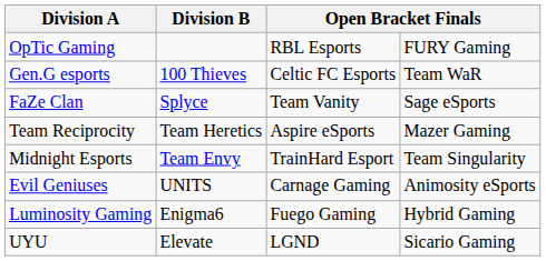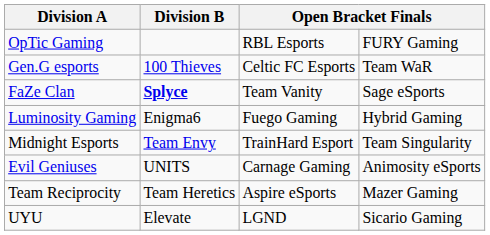 <table class="wikitable" style="text-align:left">
 <tr>
 <th>Division A</th>
 <th>Division B</th>
 <th colspan="2">Open Bracket Finals</th>
 </tr>
 <tr>
 <td><a href='#'>OpTic Gaming</a></td>
 <td></td>
 <td>RBL Esports</td>
 <td>FURY Gaming</td>
 </tr>
 <tr>
 <td><a href='#'>Gen.G esports</a></td>
 <td><a href='#'>100 Thieves</a></td>
 <td>Celtic FC Esports</td>
 <td>Team WaR</td>
 </tr>
 <tr>
 <td><a href='#'>FaZe Clan</a></td>
-<td><a href='#'>Splyce</a></td>
+<td><strong><a href='#'>Splyce</a></strong></td>
 <td>Team Vanity</td>
 <td>Sage eSports</td>
 </tr>
 <tr>
-<td>Team Reciprocity</td>
-<td>Team Heretics</td>
-<td>Aspire eSports</td>
-<td>Mazer Gaming</td>
+<td><a href='#'>Luminosity Gaming</a></td>
+<td>Enigma6</td>
+<td>Fuego Gaming</td>
+<td>Hybrid Gaming</td>
 </tr>
 <tr>
 <td>Midnight Esports</td>
 <td><a href='#'>Team Envy</a></td>
 <td>TrainHard Esport</td>
 <td>Team Singularity</td>
 </tr>
 <tr>
 <td><a href='#'>Evil Geniuses</a></td>
 <td>UNITS</td>
 <td>Carnage Gaming</td>
 <td>Animosity eSports</td>
 </tr>
 <tr>
-<td><a href='#'>Luminosity Gaming</a></td>
-<td>Enigma6</td>
-<td>Fuego Gaming</td>
-<td>Hybrid Gaming</td>
+<td>Team Reciprocity</td>
+<td>Team Heretics</td>
+<td>Aspire eSports</td>
+<td>Mazer Gaming</td>
 </tr>
 <tr>
 <td>UYU</td>
 <td>Elevate</td>
 <td>LGND</td>
 <td>Sicario Gaming</td>
 </tr>
 </table>
